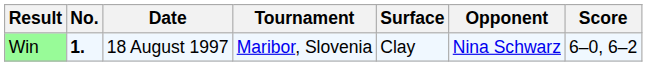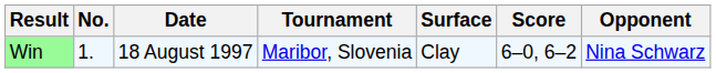 <table class="sortable wikitable" style=font-size:97%>
 <tr>
 <th>Result</th>
 <th>No.</th>
 <th>Date</th>
 <th>Tournament</th>
 <th>Surface</th>
+<th class="unsortable">Score</th>
 <th>Opponent</th>
-<th class="unsortable">Score</th>
 </tr>
 <tr style="background:#f0f8ff;">
 <td style="background:#98fb98;">Win</td>
-<td><strong>1.</strong></td>
+<td>1.</td>
 <td>18 August 1997</td>
 <td><a href='#'>Maribor</a>, Slovenia</td>
 <td>Clay</td>
+<td>6–0, 6–2</td>
 <td> <a href='#'>Nina Schwarz</a></td>
-<td>6–0, 6–2</td>
 </tr>
 </table>
